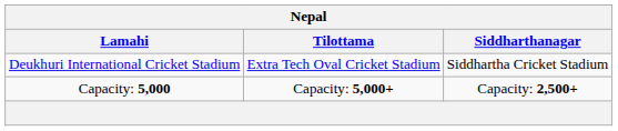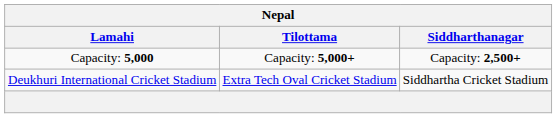 <table class="wikitable" style="text-align:center;margin:auto;font-size:90%">
 <tr>
 <th colspan="3">Nepal</th>
 </tr>
 <tr>
 <th><a href='#'>Lamahi</a></th>
 <th><a href='#'>Tilottama</a></th>
 <th><a href='#'>Siddharthanagar</a></th>
 </tr>
 <tr>
+<td>Capacity: <strong>5,000</strong></td>
+<td>Capacity: <strong>5,000+</strong></td>
+<td>Capacity: <strong>2,500+</strong></td>
+</tr>
+<tr>
 <td><a href='#'>Deukhuri International Cricket Stadium</a></td>
 <td><a href='#'>Extra Tech Oval Cricket Stadium</a></td>
 <td>Siddhartha Cricket Stadium</td>
 </tr>
 <tr>
-<td>Capacity: <strong>5,000</strong></td>
-<td>Capacity: <strong>5,000+</strong></td>
-<td>Capacity: <strong>2,500+</strong></td>
-</tr>
-<tr>
 <th colspan="3"><br></th>
 </tr>
 </table>
